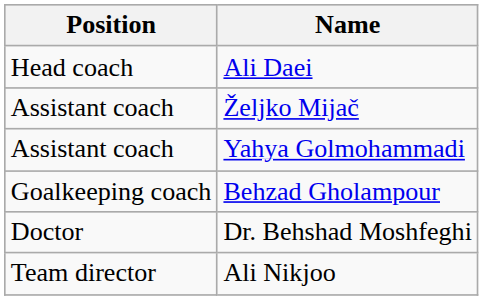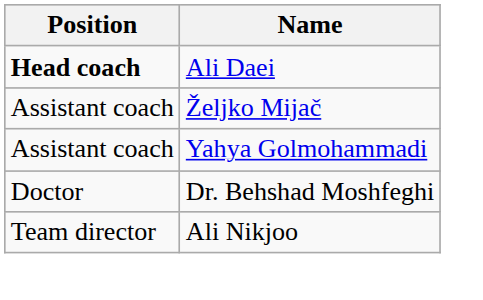 <table class="wikitable">
 <tr>
 <th>Position</th>
 <th>Name</th>
 </tr>
 <tr>
-<td>Head coach</td>
+<td><strong>Head coach</strong></td>
 <td> <a href='#'>Ali Daei</a></td>
 </tr>
 <tr>
 <td>Assistant coach</td>
 <td> <a href='#'>Željko Mijač</a></td>
 </tr>
 <tr>
 <td>Assistant coach</td>
 <td> <a href='#'>Yahya Golmohammadi</a></td>
 </tr>
 <tr>
-<td>Goalkeeping coach</td>
-<td> <a href='#'>Behzad Gholampour</a></td>
-</tr>
-<tr>
 <td>Doctor</td>
 <td> Dr. Behshad Moshfeghi</td>
 </tr>
 <tr>
 <td>Team director</td>
 <td> Ali Nikjoo</td>
 </tr>
 </table>
